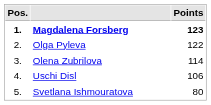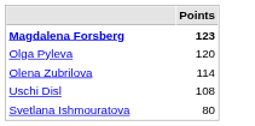 <table cellspacing="1" cellpadding="3" style="border:1px solid #AAAAAA;font-size:90%">
 <tr bgcolor="#E4E4E4">
-<th style="border-bottom:1px solid #AAAAAA" width=10>Pos.</th>
 <th style="border-bottom:1px solid #AAAAAA" width=200></th>
 <th style="border-bottom:1px solid #AAAAAA" width=20>Points</th>
 </tr>
 <tr>
-<td align="center"><strong>1.</strong></td>
 <td> <strong><a href='#'>Magdalena Forsberg</a></strong></td>
 <td align="right"><strong>123</strong></td>
 </tr>
 <tr>
-<td align="center">2.</td>
 <td> <a href='#'>Olga Pyleva</a></td>
-<td align="right">122</td>
+<td align="right">120</td>
 </tr>
 <tr>
-<td align="center">3.</td>
 <td> <a href='#'>Olena Zubrilova</a></td>
 <td align="right">114</td>
 </tr>
 <tr>
-<td align="center">4.</td>
 <td> <a href='#'>Uschi Disl</a></td>
-<td align="right">106</td>
+<td align="right">108</td>
 </tr>
 <tr>
-<td align="center">5.</td>
 <td> <a href='#'>Svetlana Ishmouratova</a></td>
 <td align="right">80</td>
 </tr>
 </table>
